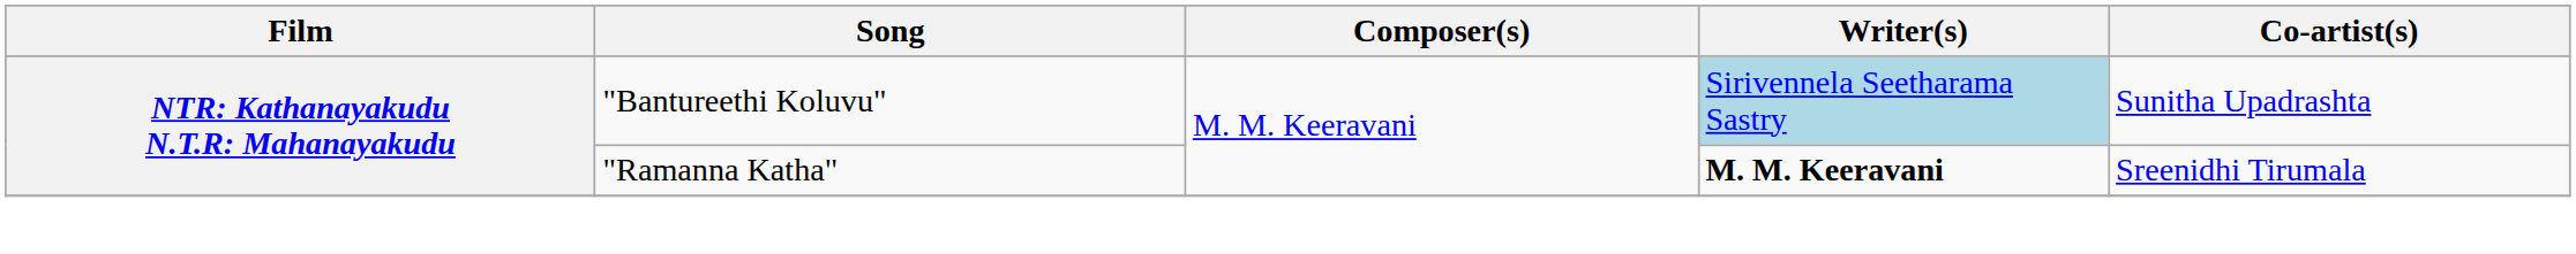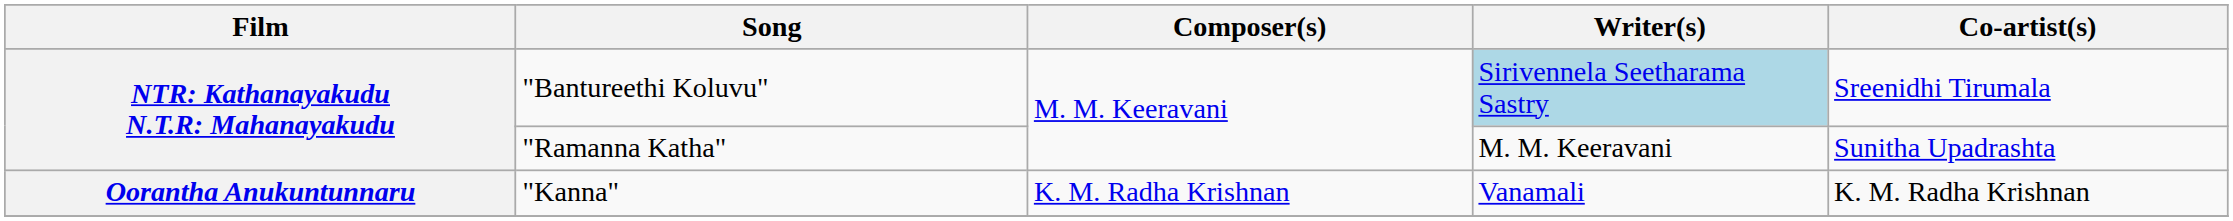 <table class="wikitable plainrowheaders" width="100%" textcolor:#000;">
 <tr>
 <th scope="col" width=23%><strong>Film</strong></th>
 <th scope="col" width=23%><strong>Song</strong></th>
 <th scope="col" width=20%><strong>Composer(s)</strong></th>
 <th scope="col" width=16%><strong>Writer(s)</strong></th>
 <th scope="col" width=18%><strong>Co-artist(s)</strong></th>
 </tr>
 <tr>
 <th rowspan="2"><em><a href='#'>NTR: Kathanayakudu</a></em> <br> <em><a href='#'>N.T.R: Mahanayakudu</a></em></th>
 <td>"Bantureethi Koluvu"</td>
 <td rowspan="2"><a href='#'>M. M. Keeravani</a></td>
 <td style="background: lightblue;"><a href='#'>Sirivennela Seetharama Sastry</a></td>
+<td><a href='#'>Sreenidhi Tirumala</a></td>
+</tr>
+<tr>
+<td>"Ramanna Katha"</td>
+<td>M. M. Keeravani</td>
 <td><a href='#'>Sunitha Upadrashta</a></td>
 </tr>
 <tr>
-<td>"Ramanna Katha"</td>
-<td><strong>M. M. Keeravani</strong></td>
-<td><a href='#'>Sreenidhi Tirumala</a></td>
+<th><em><a href='#'>Oorantha Anukuntunnaru</a></em></th>
+<td>"Kanna"</td>
+<td><a href='#'>K. M. Radha Krishnan</a></td>
+<td><a href='#'>Vanamali</a></td>
+<td>K. M. Radha Krishnan</td>
 </tr>
 <tr>
 </tr>
 </table>
